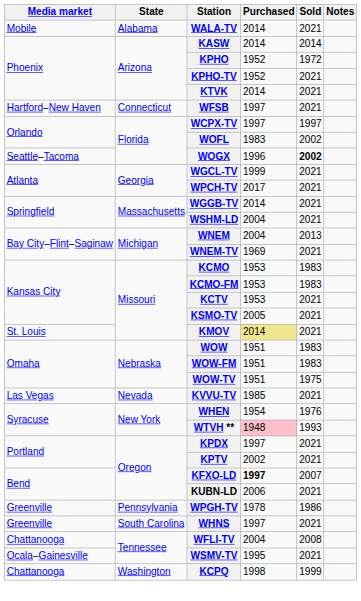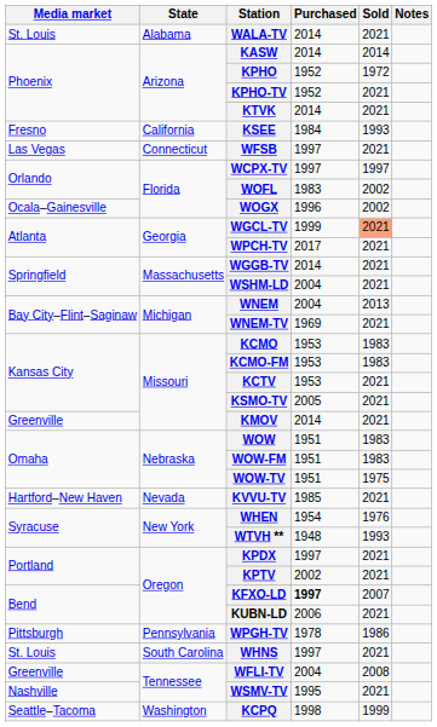 <table class="wikitable sortable">
 <tr>
 <th scope="col"><a href='#'>Media market</a></th>
 <th scope="col">State</th>
 <th scope="col">Station</th>
 <th scope="col">Purchased</th>
 <th scope="col">Sold</th>
 <th scope="col" class="unsortable">Notes</th>
 </tr>
 <tr>
-<td><a href='#'>Mobile</a></td>
+<td><a href='#'>St. Louis</a></td>
 <td><a href='#'>Alabama</a></td>
 <th scope="row"><a href='#'>WALA-TV</a></th>
 <td>2014</td>
 <td>2021</td>
 <td></td>
 </tr>
 <tr>
 <td rowspan="4"><a href='#'>Phoenix</a></td>
 <td rowspan="4"><a href='#'>Arizona</a></td>
 <th scope="row"><a href='#'>KASW</a></th>
 <td>2014</td>
 <td>2014</td>
 <td></td>
 </tr>
 <tr>
 <th scope="row"><a href='#'>KPHO</a></th>
 <td>1952</td>
 <td>1972</td>
 <td></td>
 </tr>
 <tr>
 <th scope="row"><a href='#'>KPHO-TV</a></th>
 <td>1952</td>
 <td>2021</td>
 <td></td>
 </tr>
 <tr>
 <th scope="row"><a href='#'>KTVK</a></th>
 <td>2014</td>
 <td>2021</td>
 <td></td>
 </tr>
 <tr>
-<td><a href='#'>Hartford</a>–<a href='#'>New Haven</a></td>
+<td><a href='#'>Fresno</a></td>
+<td><a href='#'>California</a></td>
+<th scope="row"><a href='#'>KSEE</a></th>
+<td>1984</td>
+<td>1993</td>
+<td></td>
+</tr>
+<tr>
+<td><a href='#'>Las Vegas</a></td>
 <td><a href='#'>Connecticut</a></td>
 <th scope="row"><a href='#'>WFSB</a></th>
 <td>1997</td>
 <td>2021</td>
 <td></td>
 </tr>
 <tr>
 <td rowspan="2"><a href='#'>Orlando</a></td>
 <td rowspan="3"><a href='#'>Florida</a></td>
 <th scope="row"><a href='#'>WCPX-TV</a></th>
 <td>1997</td>
 <td>1997</td>
 <td></td>
 </tr>
 <tr>
 <th scope="row"><a href='#'>WOFL</a></th>
 <td>1983</td>
 <td>2002</td>
 <td></td>
 </tr>
 <tr>
-<td><a href='#'>Seattle</a>–<a href='#'>Tacoma</a></td>
+<td><a href='#'>Ocala</a>–<a href='#'>Gainesville</a></td>
 <th scope="row"><a href='#'>WOGX</a></th>
 <td>1996</td>
-<td><strong>2002</strong></td>
+<td>2002</td>
 <td></td>
 </tr>
 <tr>
 <td rowspan="2"><a href='#'>Atlanta</a></td>
 <td rowspan="2"><a href='#'>Georgia</a></td>
 <th scope="row"><a href='#'>WGCL-TV</a></th>
 <td>1999</td>
-<td>2021</td>
+<td style="background: lightsalmon;">2021</td>
 <td></td>
 </tr>
 <tr>
 <th scope="row"><a href='#'>WPCH-TV</a></th>
 <td>2017</td>
 <td>2021</td>
 <td></td>
 </tr>
 <tr>
 <td rowspan="2"><a href='#'>Springfield</a></td>
 <td rowspan="2"><a href='#'>Massachusetts</a></td>
 <th scope="row"><a href='#'>WGGB-TV</a></th>
 <td>2014</td>
 <td>2021</td>
 <td></td>
 </tr>
 <tr>
 <th scope="row"><a href='#'>WSHM-LD</a></th>
 <td>2004</td>
 <td>2021</td>
 <td></td>
 </tr>
 <tr>
 <td rowspan="2"><a href='#'>Bay City</a>–<a href='#'>Flint</a>–<a href='#'>Saginaw</a></td>
 <td rowspan="2"><a href='#'>Michigan</a></td>
 <th scope="row"><a href='#'>WNEM</a></th>
 <td>2004</td>
 <td>2013</td>
 <td></td>
 </tr>
 <tr>
 <th scope="row"><a href='#'>WNEM-TV</a></th>
 <td>1969</td>
 <td>2021</td>
 <td></td>
 </tr>
 <tr>
 <td rowspan="4"><a href='#'>Kansas City</a></td>
 <td rowspan="5"><a href='#'>Missouri</a></td>
 <th scope="row"><a href='#'>KCMO</a></th>
 <td>1953</td>
 <td>1983</td>
 <td></td>
 </tr>
 <tr>
 <th scope="row"><a href='#'>KCMO-FM</a></th>
 <td>1953</td>
 <td>1983</td>
 <td></td>
 </tr>
 <tr>
 <th scope="row"><a href='#'>KCTV</a></th>
 <td>1953</td>
 <td>2021</td>
 <td></td>
 </tr>
 <tr>
 <th scope="row"><a href='#'>KSMO-TV</a></th>
 <td>2005</td>
 <td>2021</td>
 <td></td>
 </tr>
 <tr>
-<td><a href='#'>St. Louis</a></td>
+<td><a href='#'>Greenville</a></td>
 <th scope="row"><a href='#'>KMOV</a></th>
-<td style="background: khaki;">2014</td>
+<td>2014</td>
 <td>2021</td>
 <td></td>
 </tr>
 <tr>
 <td rowspan="3"><a href='#'>Omaha</a></td>
 <td rowspan="3"><a href='#'>Nebraska</a></td>
 <th scope="row"><a href='#'>WOW</a></th>
 <td>1951</td>
 <td>1983</td>
 <td></td>
 </tr>
 <tr>
 <th scope="row"><a href='#'>WOW-FM</a></th>
 <td>1951</td>
 <td>1983</td>
 <td></td>
 </tr>
 <tr>
 <th scope="row"><a href='#'>WOW-TV</a></th>
 <td>1951</td>
 <td>1975</td>
 <td></td>
 </tr>
 <tr>
-<td><a href='#'>Las Vegas</a></td>
+<td><a href='#'>Hartford</a>–<a href='#'>New Haven</a></td>
 <td><a href='#'>Nevada</a></td>
 <th scope="row"><a href='#'>KVVU-TV</a></th>
 <td>1985</td>
 <td>2021</td>
 <td></td>
 </tr>
 <tr>
 <td rowspan="2"><a href='#'>Syracuse</a></td>
 <td rowspan="2"><a href='#'>New York</a></td>
 <th scope="row"><a href='#'>WHEN</a></th>
 <td>1954</td>
 <td>1976</td>
 <td></td>
 </tr>
 <tr>
 <th scope="row"><a href='#'>WTVH</a> **</th>
-<td style="background: pink;">1948</td>
+<td>1948</td>
 <td>1993</td>
 <td></td>
 </tr>
 <tr>
 <td rowspan="2"><a href='#'>Portland</a></td>
 <td rowspan="4"><a href='#'>Oregon</a></td>
 <th scope="row"><a href='#'>KPDX</a></th>
 <td>1997</td>
 <td>2021</td>
 <td></td>
 </tr>
 <tr>
 <th scope="row"><a href='#'>KPTV</a></th>
 <td>2002</td>
 <td>2021</td>
 <td></td>
 </tr>
 <tr>
 <td rowspan="2"><a href='#'>Bend</a></td>
 <th scope="row"><a href='#'>KFXO-LD</a></th>
 <td><strong>1997</strong></td>
 <td>2007</td>
 <td></td>
 </tr>
 <tr>
 <th scope="row">KUBN-LD</th>
 <td>2006</td>
 <td>2021</td>
 <td></td>
 </tr>
 <tr>
-<td><a href='#'>Greenville</a></td>
+<td><a href='#'>Pittsburgh</a></td>
 <td><a href='#'>Pennsylvania</a></td>
 <th scope="row"><a href='#'>WPGH-TV</a></th>
 <td>1978</td>
 <td>1986</td>
 <td></td>
 </tr>
 <tr>
-<td><a href='#'>Greenville</a></td>
+<td><a href='#'>St. Louis</a></td>
 <td><a href='#'>South Carolina</a></td>
 <th scope="row"><a href='#'>WHNS</a></th>
 <td>1997</td>
 <td>2021</td>
 <td></td>
 </tr>
 <tr>
-<td><a href='#'>Chattanooga</a></td>
+<td><a href='#'>Greenville</a></td>
 <td rowspan="2"><a href='#'>Tennessee</a></td>
 <th scope="row"><a href='#'>WFLI-TV</a></th>
 <td>2004</td>
 <td>2008</td>
 <td></td>
 </tr>
 <tr>
-<td><a href='#'>Ocala</a>–<a href='#'>Gainesville</a></td>
+<td><a href='#'>Nashville</a></td>
 <th scope="row"><a href='#'>WSMV-TV</a></th>
 <td>1995</td>
 <td>2021</td>
 <td></td>
 </tr>
 <tr>
-<td><a href='#'>Chattanooga</a></td>
+<td><a href='#'>Seattle</a>–<a href='#'>Tacoma</a></td>
 <td><a href='#'>Washington</a></td>
 <th scope="row"><a href='#'>KCPQ</a></th>
 <td>1998</td>
 <td>1999</td>
 <td></td>
 </tr>
 </table>
